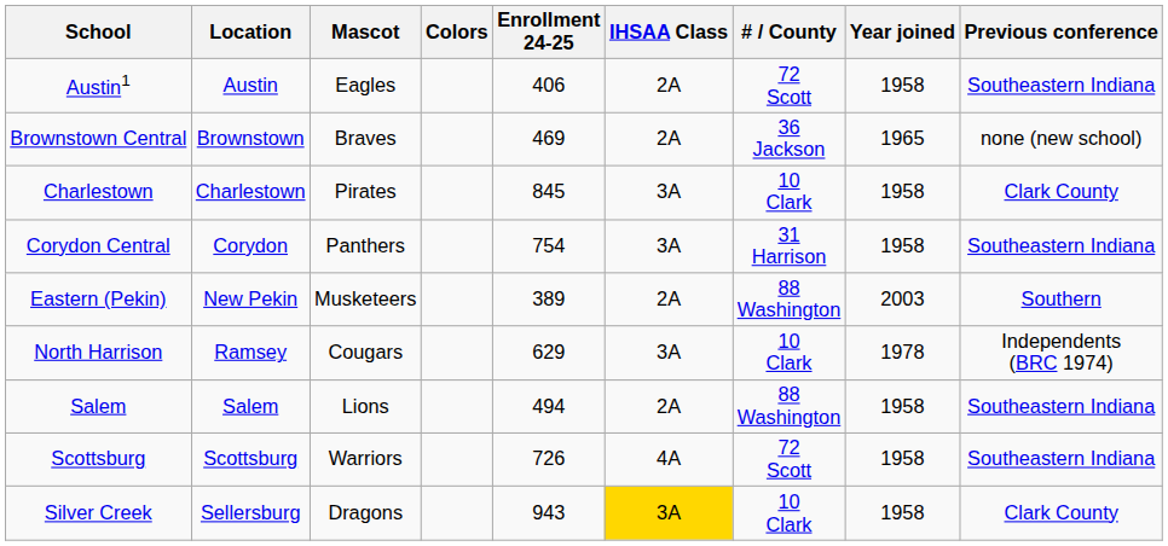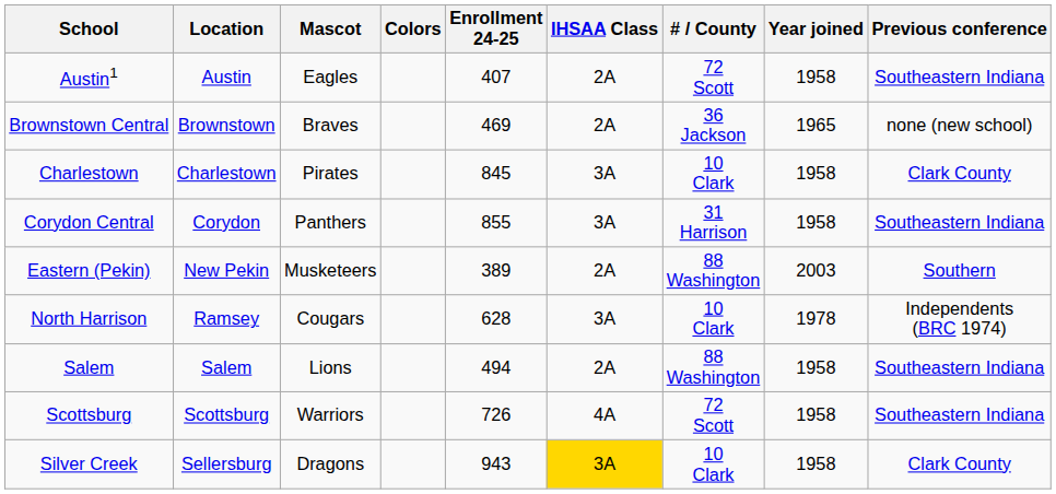 <table class="wikitable" style="text-align:center">
 <tr>
 <th>School</th>
 <th>Location</th>
 <th>Mascot</th>
 <th>Colors</th>
 <th>Enrollment  <br> 24-25</th>
 <th><a href='#'>IHSAA</a> Class </th>
 <th># / County</th>
 <th>Year joined</th>
 <th>Previous conference</th>
 </tr>
 <tr>
 <td><a href='#'>Austin</a><sup>1</sup></td>
 <td><a href='#'>Austin</a></td>
 <td>Eagles</td>
 <td> </td>
-<td>406</td>
+<td>407</td>
 <td>2A</td>
 <td><a href='#'>72 <br> Scott</a></td>
 <td>1958</td>
 <td><a href='#'>Southeastern Indiana</a></td>
 </tr>
 <tr>
 <td><a href='#'>Brownstown Central</a></td>
 <td><a href='#'>Brownstown</a></td>
 <td>Braves</td>
 <td>  </td>
 <td>469</td>
 <td>2A</td>
 <td><a href='#'>36 <br> Jackson</a></td>
 <td>1965</td>
 <td>none (new school)</td>
 </tr>
 <tr>
 <td><a href='#'>Charlestown</a></td>
 <td><a href='#'>Charlestown</a></td>
 <td>Pirates</td>
 <td> </td>
 <td>845</td>
 <td>3A</td>
 <td><a href='#'>10 <br> Clark</a></td>
 <td>1958</td>
 <td><a href='#'>Clark County</a></td>
 </tr>
 <tr>
 <td><a href='#'>Corydon Central</a></td>
 <td><a href='#'>Corydon</a></td>
 <td>Panthers</td>
 <td>  </td>
-<td>754</td>
+<td>855</td>
 <td>3A</td>
 <td><a href='#'>31 <br> Harrison</a></td>
 <td>1958</td>
 <td><a href='#'>Southeastern Indiana</a></td>
 </tr>
 <tr>
 <td><a href='#'>Eastern (Pekin)</a></td>
 <td><a href='#'>New Pekin</a></td>
 <td>Musketeers</td>
 <td>  </td>
 <td>389</td>
 <td>2A</td>
 <td><a href='#'>88 <br> Washington</a></td>
 <td>2003</td>
 <td><a href='#'>Southern</a></td>
 </tr>
 <tr>
 <td><a href='#'>North Harrison</a></td>
 <td><a href='#'>Ramsey</a></td>
 <td>Cougars</td>
 <td> </td>
-<td>629</td>
+<td>628</td>
 <td>3A</td>
 <td><a href='#'>10 <br> Clark</a></td>
 <td>1978</td>
 <td>Independents<br>(<a href='#'>BRC</a> 1974)</td>
 </tr>
 <tr>
 <td><a href='#'>Salem</a></td>
 <td><a href='#'>Salem</a></td>
 <td>Lions</td>
 <td>  </td>
 <td>494</td>
 <td>2A</td>
 <td><a href='#'>88 <br> Washington</a></td>
 <td>1958</td>
 <td><a href='#'>Southeastern Indiana</a></td>
 </tr>
 <tr>
 <td><a href='#'>Scottsburg</a></td>
 <td><a href='#'>Scottsburg</a></td>
 <td>Warriors</td>
 <td>  </td>
 <td>726</td>
 <td>4A</td>
 <td><a href='#'>72 <br> Scott</a></td>
 <td>1958</td>
 <td><a href='#'>Southeastern Indiana</a></td>
 </tr>
 <tr>
 <td><a href='#'>Silver Creek</a></td>
 <td><a href='#'>Sellersburg</a></td>
 <td>Dragons</td>
 <td>  </td>
 <td>943</td>
 <td style="background: gold;">3A</td>
 <td><a href='#'>10 <br> Clark</a></td>
 <td>1958</td>
 <td><a href='#'>Clark County</a></td>
 </tr>
 </table>
